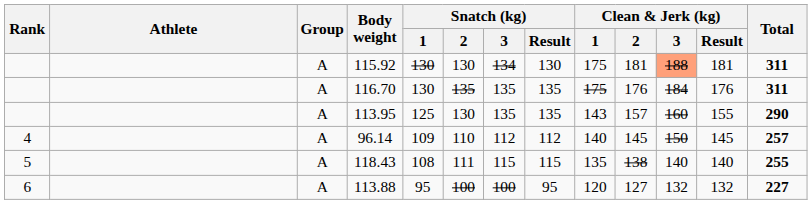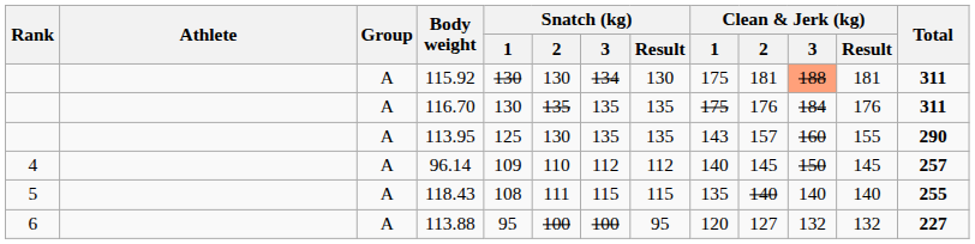 <table class = "wikitable" style="text-align:center;">
 <tr>
 <th rowspan=2 width=40>Rank</th>
 <th rowspan=2 width=250>Athlete</th>
 <th rowspan=2 width=40>Group</th>
 <th rowspan=2 width=50>Body weight</th>
 <th colspan=4>Snatch (kg)</th>
 <th colspan=4>Clean & Jerk (kg)</th>
 <th rowspan=2 width=55>Total</th>
 </tr>
 <tr>
 <th width=35>1</th>
 <th width=35>2</th>
 <th width=35>3</th>
 <th width=45>Result</th>
 <th width=35>1</th>
 <th width=35>2</th>
 <th width=35>3</th>
 <th width=45>Result</th>
 </tr>
 <tr>
 <td></td>
 <td align=left></td>
 <td>A</td>
 <td>115.92</td>
 <td><s>130</s></td>
 <td>130</td>
 <td><s>134</s></td>
 <td>130</td>
 <td>175</td>
 <td>181</td>
 <td style="background: lightsalmon;"><s>188</s></td>
 <td>181</td>
 <td><strong>311</strong></td>
 </tr>
 <tr>
 <td></td>
 <td align=left></td>
 <td>A</td>
 <td>116.70</td>
 <td>130</td>
 <td><s>135</s></td>
 <td>135</td>
 <td>135</td>
 <td><s>175</s></td>
 <td>176</td>
 <td><s>184</s></td>
 <td>176</td>
 <td><strong>311</strong></td>
 </tr>
 <tr>
 <td></td>
 <td align=left></td>
 <td>A</td>
 <td>113.95</td>
 <td>125</td>
 <td>130</td>
 <td>135</td>
 <td>135</td>
 <td>143</td>
 <td>157</td>
 <td><s>160</s></td>
 <td>155</td>
 <td><strong>290</strong></td>
 </tr>
 <tr>
 <td>4</td>
 <td align=left></td>
 <td>A</td>
 <td>96.14</td>
 <td>109</td>
 <td>110</td>
 <td>112</td>
 <td>112</td>
 <td>140</td>
 <td>145</td>
 <td><s>150</s></td>
 <td>145</td>
 <td><strong>257</strong></td>
 </tr>
 <tr>
 <td>5</td>
 <td align=left></td>
 <td>A</td>
 <td>118.43</td>
 <td>108</td>
 <td>111</td>
 <td>115</td>
 <td>115</td>
 <td>135</td>
-<td><s>138</s></td>
+<td><s>140</s></td>
 <td>140</td>
 <td>140</td>
 <td><strong>255</strong></td>
 </tr>
 <tr>
 <td>6</td>
 <td align=left></td>
 <td>A</td>
 <td>113.88</td>
 <td>95</td>
 <td><s>100</s></td>
 <td><s>100</s></td>
 <td>95</td>
 <td>120</td>
 <td>127</td>
 <td>132</td>
 <td>132</td>
 <td><strong>227</strong></td>
 </tr>
 </table>
